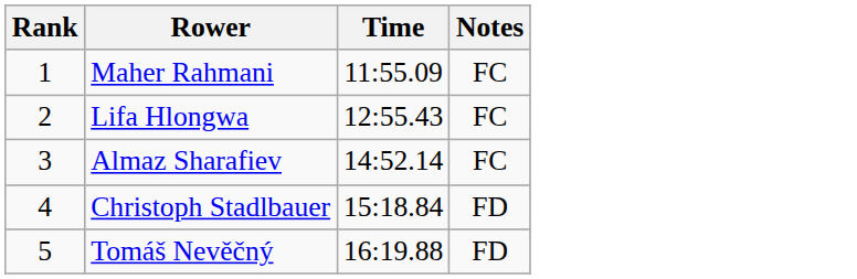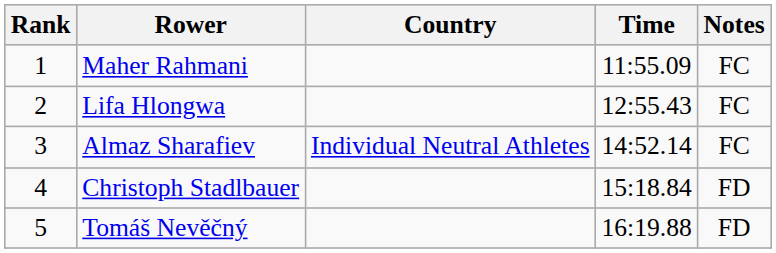 <table class="wikitable" style="text-align:center">
 <tr>
 <th>Rank</th>
 <th>Rower</th>
+<th>Country</th>
 <th>Time</th>
 <th>Notes</th>
 </tr>
 <tr>
 <td>1</td>
 <td align="left"><a href='#'>Maher Rahmani</a></td>
+<td align="left"></td>
 <td>11:55.09</td>
 <td>FC</td>
 </tr>
 <tr>
 <td>2</td>
 <td align="left"><a href='#'>Lifa Hlongwa</a></td>
+<td align="left"></td>
 <td>12:55.43</td>
 <td>FC</td>
 </tr>
 <tr>
 <td>3</td>
 <td align="left"><a href='#'>Almaz Sharafiev</a></td>
+<td align="left"><a href='#'>Individual Neutral Athletes</a></td>
 <td>14:52.14</td>
 <td>FC</td>
 </tr>
 <tr>
 <td>4</td>
 <td align="left"><a href='#'>Christoph Stadlbauer</a></td>
+<td align="left"></td>
 <td>15:18.84</td>
 <td>FD</td>
 </tr>
 <tr>
 <td>5</td>
 <td align="left"><a href='#'>Tomáš Nevěčný</a></td>
+<td align="left"></td>
 <td>16:19.88</td>
 <td>FD</td>
 </tr>
 </table>
